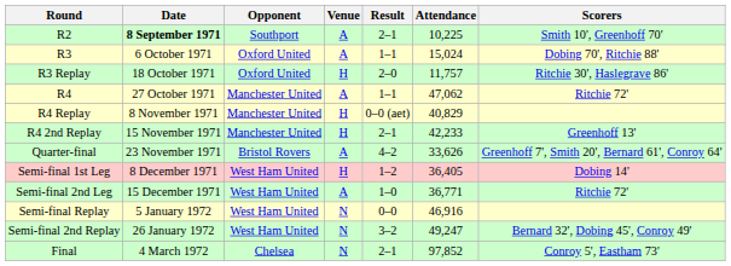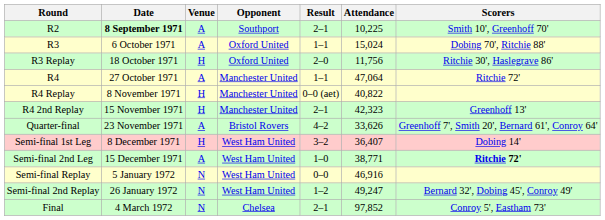 <table class="wikitable" style="font-size:100%; text-align:center">
 <tr>
 <th>Round</th>
 <th>Date</th>
+<th>Venue</th>
 <th>Opponent</th>
-<th>Venue</th>
 <th>Result</th>
 <th>Attendance</th>
 <th>Scorers</th>
 </tr>
 <tr style="background-color: #CCFFCC;">
 <td>R2</td>
 <td><strong>8 September 1971</strong></td>
+<td><a href='#'>A</a></td>
 <td><a href='#'>Southport</a></td>
-<td><a href='#'>A</a></td>
 <td>2–1</td>
 <td>10,225</td>
 <td><a href='#'>Smith</a> 10', <a href='#'>Greenhoff</a> 70'</td>
 </tr>
 <tr style="background-color: #FFFFCC;">
 <td>R3</td>
 <td>6 October 1971</td>
+<td><a href='#'>A</a></td>
 <td><a href='#'>Oxford United</a></td>
-<td><a href='#'>A</a></td>
 <td>1–1</td>
 <td>15,024</td>
 <td><a href='#'>Dobing</a> 70', <a href='#'>Ritchie</a> 88'</td>
 </tr>
 <tr style="background-color: #CCFFCC;">
 <td>R3 Replay</td>
 <td>18 October 1971</td>
+<td><a href='#'>H</a></td>
 <td><a href='#'>Oxford United</a></td>
-<td><a href='#'>H</a></td>
 <td>2–0</td>
-<td>11,757</td>
+<td>11,756</td>
 <td><a href='#'>Ritchie</a> 30', <a href='#'>Haslegrave</a> 86'</td>
 </tr>
 <tr style="background-color: #FFFFCC;">
 <td>R4</td>
 <td>27 October 1971</td>
+<td><a href='#'>A</a></td>
 <td><a href='#'>Manchester United</a></td>
-<td><a href='#'>A</a></td>
 <td>1–1</td>
-<td>47,062</td>
+<td>47,064</td>
 <td><a href='#'>Ritchie</a> 72'</td>
 </tr>
 <tr style="background-color: #FFFFCC;">
 <td>R4 Replay</td>
 <td>8 November 1971</td>
+<td><a href='#'>H</a></td>
 <td><a href='#'>Manchester United</a></td>
-<td><a href='#'>H</a></td>
 <td>0–0 (aet)</td>
-<td>40,829</td>
+<td>40,822</td>
 <td></td>
 </tr>
 <tr style="background-color: #CCFFCC;">
 <td>R4 2nd Replay</td>
 <td>15 November 1971</td>
+<td><a href='#'>H</a></td>
 <td><a href='#'>Manchester United</a></td>
-<td><a href='#'>H</a></td>
 <td>2–1</td>
-<td>42,233</td>
+<td>42,323</td>
 <td><a href='#'>Greenhoff</a> 13'</td>
 </tr>
 <tr style="background-color: #CCFFCC;">
 <td>Quarter-final</td>
 <td>23 November 1971</td>
+<td><a href='#'>A</a></td>
 <td><a href='#'>Bristol Rovers</a></td>
-<td><a href='#'>A</a></td>
 <td>4–2</td>
 <td>33,626</td>
 <td><a href='#'>Greenhoff</a> 7', <a href='#'>Smith</a> 20', <a href='#'>Bernard</a> 61', <a href='#'>Conroy</a> 64'</td>
 </tr>
 <tr style="background-color: #FFCCCC;">
 <td>Semi-final 1st Leg</td>
 <td>8 December 1971</td>
+<td><a href='#'>H</a></td>
 <td><a href='#'>West Ham United</a></td>
-<td><a href='#'>H</a></td>
-<td>1–2</td>
-<td>36,405</td>
+<td>3–2</td>
+<td>36,407</td>
 <td><a href='#'>Dobing</a> 14'</td>
 </tr>
 <tr style="background-color: #CCFFCC;">
 <td>Semi-final 2nd Leg</td>
 <td>15 December 1971</td>
+<td><a href='#'>A</a></td>
 <td><a href='#'>West Ham United</a></td>
-<td><a href='#'>A</a></td>
 <td>1–0</td>
-<td>36,771</td>
-<td><a href='#'>Ritchie</a> 72'</td>
+<td>38,771</td>
+<td><strong><a href='#'>Ritchie</a> 72'</strong></td>
 </tr>
 <tr style="background-color: #FFFFCC;">
 <td>Semi-final Replay</td>
 <td>5 January 1972</td>
+<td><a href='#'>N</a></td>
 <td><a href='#'>West Ham United</a></td>
-<td><a href='#'>N</a></td>
 <td>0–0</td>
 <td>46,916</td>
 <td></td>
 </tr>
 <tr style="background-color: #CCFFCC;">
 <td>Semi-final 2nd Replay</td>
 <td>26 January 1972</td>
+<td><a href='#'>N</a></td>
 <td><a href='#'>West Ham United</a></td>
-<td><a href='#'>N</a></td>
-<td>3–2</td>
+<td>1–2</td>
 <td>49,247</td>
 <td><a href='#'>Bernard</a> 32', <a href='#'>Dobing</a> 45', <a href='#'>Conroy</a> 49'</td>
 </tr>
 <tr style="background-color: #CCFFCC;">
 <td>Final</td>
 <td>4 March 1972</td>
+<td><a href='#'>N</a></td>
 <td><a href='#'>Chelsea</a></td>
-<td><a href='#'>N</a></td>
 <td>2–1</td>
 <td>97,852</td>
 <td><a href='#'>Conroy</a> 5', <a href='#'>Eastham</a> 73'</td>
 </tr>
 </table>
